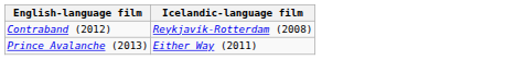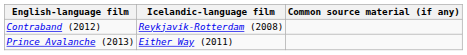 <table class="wikitable">
 <tr>
 <th>English-language film</th>
 <th>Icelandic-language film</th>
+<th>Common source material (if any)</th>
 </tr>
 <tr>
 <td><em><a href='#'>Contraband</a></em> (2012)</td>
 <td><em><a href='#'>Reykjavík-Rotterdam</a></em> (2008)</td>
+<td></td>
 </tr>
 <tr>
 <td><em><a href='#'>Prince Avalanche</a></em> (2013)</td>
 <td><em><a href='#'>Either Way</a></em> (2011)</td>
+<td></td>
 </tr>
 </table>
